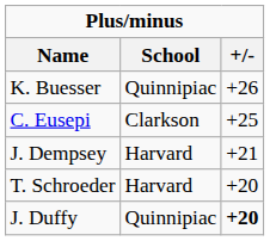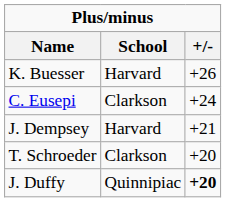 <table class="wikitable">
 <tr>
 <td colspan=3 style="text-align:center;"><strong>Plus/minus</strong></td>
 </tr>
 <tr>
 <th>Name</th>
 <th>School</th>
 <th>+/-</th>
 </tr>
 <tr>
 <td>K. Buesser</td>
-<td>Quinnipiac</td>
+<td>Harvard</td>
 <td>+26</td>
 </tr>
 <tr>
 <td><a href='#'>C. Eusepi</a></td>
 <td>Clarkson</td>
-<td>+25</td>
+<td>+24</td>
 </tr>
 <tr>
 <td>J. Dempsey</td>
 <td>Harvard</td>
 <td>+21</td>
 </tr>
 <tr>
 <td>T. Schroeder</td>
-<td>Harvard</td>
+<td>Clarkson</td>
 <td>+20</td>
 </tr>
 <tr>
 <td>J. Duffy</td>
 <td>Quinnipiac</td>
 <td><strong>+20</strong></td>
 </tr>
 </table>
